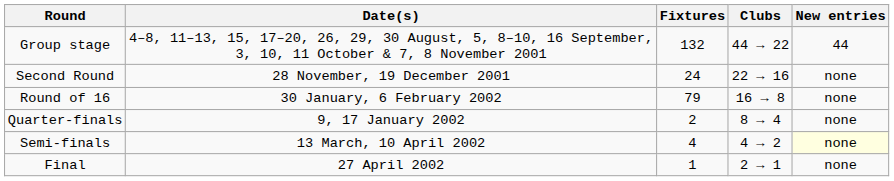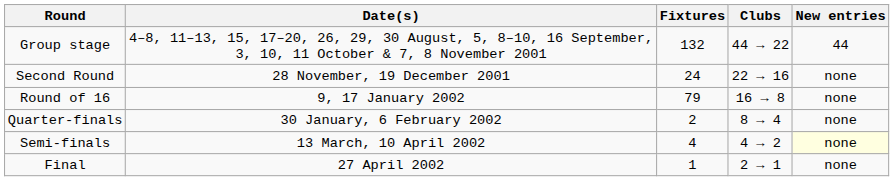 <table class="wikitable" style="text-align:center">
 <tr>
 <th>Round</th>
 <th>Date(s)</th>
 <th>Fixtures</th>
 <th>Clubs</th>
 <th>New entries</th>
 </tr>
 <tr>
 <td>Group stage</td>
 <td>4–8, 11–13, 15, 17–20, 26, 29, 30 August, 5, 8–10, 16 September,<br>3, 10, 11 October & 7, 8 November 2001</td>
 <td>132</td>
 <td>44 → 22</td>
 <td>44</td>
 </tr>
 <tr>
 <td>Second Round</td>
 <td>28 November, 19 December 2001</td>
 <td>24</td>
 <td>22 → 16</td>
 <td>none</td>
 </tr>
 <tr>
 <td>Round of 16</td>
-<td>30 January, 6 February 2002</td>
+<td>9, 17 January 2002</td>
 <td>79</td>
 <td>16 → 8</td>
 <td>none</td>
 </tr>
 <tr>
 <td>Quarter-finals</td>
-<td>9, 17 January 2002</td>
+<td>30 January, 6 February 2002</td>
 <td>2</td>
 <td>8 → 4</td>
 <td>none</td>
 </tr>
 <tr>
 <td>Semi-finals</td>
 <td>13 March, 10 April 2002</td>
 <td>4</td>
 <td>4 → 2</td>
 <td style="background: lightyellow;">none</td>
 </tr>
 <tr>
 <td>Final</td>
 <td>27 April 2002</td>
 <td>1</td>
 <td>2 → 1</td>
 <td>none</td>
 </tr>
 </table>
